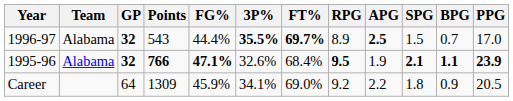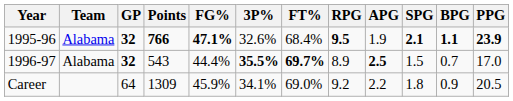 <table class="wikitable">
 <tr>
 <th><strong>Year</strong></th>
 <th><strong>Team</strong></th>
 <th><strong>GP</strong></th>
 <th><strong>Points</strong></th>
 <th><strong>FG%</strong></th>
 <th><strong>3P%</strong></th>
 <th><strong>FT%</strong></th>
 <th><strong>RPG</strong></th>
 <th><strong>APG</strong></th>
 <th><strong>SPG</strong></th>
 <th><strong>BPG</strong></th>
 <th><strong>PPG</strong></th>
 </tr>
 <tr>
+<td>1995-96</td>
+<td><a href='#'>Alabama</a></td>
+<td><strong>32</strong></td>
+<td><strong>766</strong></td>
+<td><strong>47.1%</strong></td>
+<td>32.6%</td>
+<td>68.4%</td>
+<td><strong>9.5</strong></td>
+<td>1.9</td>
+<td><strong>2.1</strong></td>
+<td><strong>1.1</strong></td>
+<td><strong>23.9</strong></td>
+</tr>
+<tr>
 <td>1996-97</td>
 <td>Alabama</td>
 <td><strong>32</strong></td>
 <td>543</td>
 <td>44.4%</td>
 <td><strong>35.5%</strong></td>
 <td><strong>69.7%</strong></td>
 <td>8.9</td>
 <td><strong>2.5</strong></td>
 <td>1.5</td>
 <td>0.7</td>
 <td>17.0</td>
-</tr>
-<tr>
-<td>1995-96</td>
-<td><a href='#'>Alabama</a></td>
-<td><strong>32</strong></td>
-<td><strong>766</strong></td>
-<td><strong>47.1%</strong></td>
-<td>32.6%</td>
-<td>68.4%</td>
-<td><strong>9.5</strong></td>
-<td>1.9</td>
-<td><strong>2.1</strong></td>
-<td><strong>1.1</strong></td>
-<td><strong>23.9</strong></td>
 </tr>
 <tr>
 <td>Career</td>
 <td></td>
 <td>64</td>
 <td>1309</td>
 <td>45.9%</td>
 <td>34.1%</td>
 <td>69.0%</td>
 <td>9.2</td>
 <td>2.2</td>
 <td>1.8</td>
 <td>0.9</td>
 <td>20.5</td>
 </tr>
 </table>
